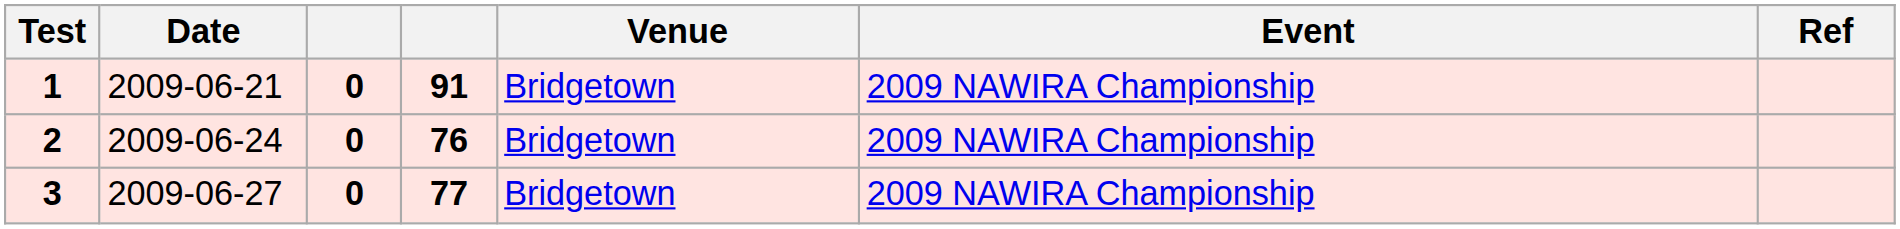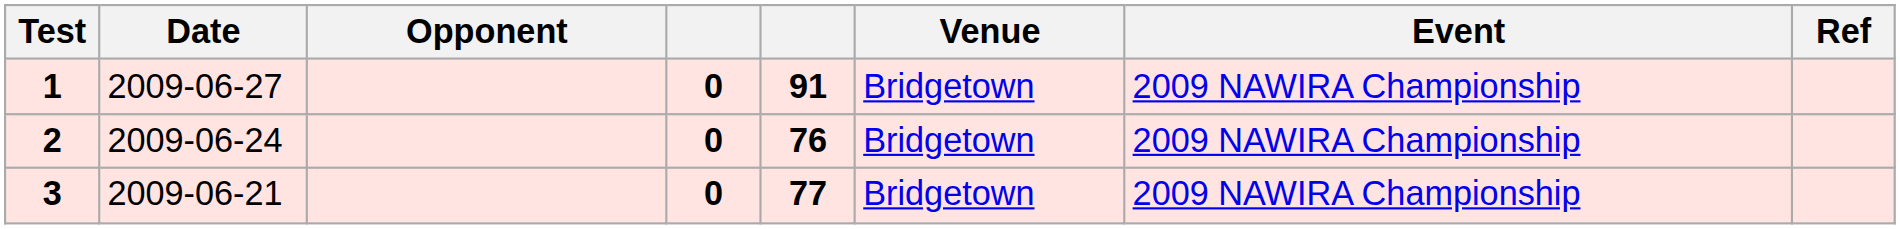 <table class="wikitable sortable" style="width:100%">
 <tr>
 <th style="width:5%">Test</th>
 <th style="width:11%">Date</th>
+<th style="width:19%">Opponent</th>
 <th style="width:5%"></th>
 <th style="width:5%"></th>
 <th>Venue</th>
 <th>Event</th>
 <th>Ref</th>
 </tr>
 <tr bgcolor="FFE4E1">
 <td align="center"><strong>1</strong></td>
-<td>2009-06-21</td>
+<td>2009-06-27</td>
+<td></td>
 <td align="center"><strong>0</strong></td>
 <td align="center"><strong>91</strong></td>
 <td><a href='#'>Bridgetown</a></td>
 <td><a href='#'>2009 NAWIRA Championship</a></td>
 <td></td>
 </tr>
 <tr bgcolor="FFE4E1">
 <td align="center"><strong>2</strong></td>
 <td>2009-06-24</td>
+<td></td>
 <td align="center"><strong>0</strong></td>
 <td align="center"><strong>76</strong></td>
 <td><a href='#'>Bridgetown</a></td>
 <td><a href='#'>2009 NAWIRA Championship</a></td>
 <td></td>
 </tr>
 <tr bgcolor="FFE4E1">
 <td align="center"><strong>3</strong></td>
-<td>2009-06-27</td>
+<td>2009-06-21</td>
+<td></td>
 <td align="center"><strong>0</strong></td>
 <td align="center"><strong>77</strong></td>
 <td><a href='#'>Bridgetown</a></td>
 <td><a href='#'>2009 NAWIRA Championship</a></td>
 <td></td>
 </tr>
 </table>
